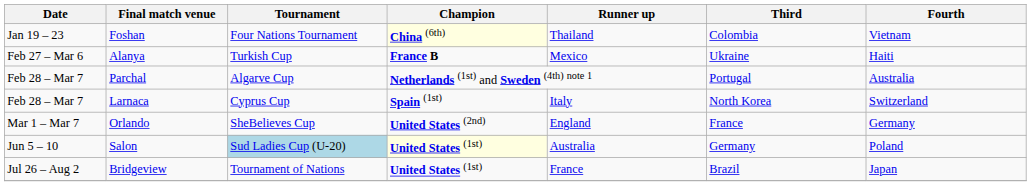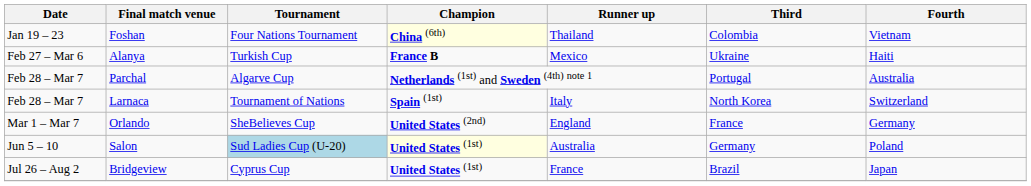 <table class="wikitable">
 <tr>
 <th width=125px>Date</th>
 <th width=150px>Final match venue</th>
 <th width=200px>Tournament</th>
 <th width=200px>Champion</th>
 <th width=200px>Runner up</th>
 <th width=200px>Third</th>
 <th width=200px>Fourth</th>
 </tr>
 <tr>
 <td>Jan 19 – 23</td>
 <td> <a href='#'>Foshan</a></td>
 <td><a href='#'>Four Nations Tournament</a></td>
 <td bgcolor=lightyellow> <strong><a href='#'>China</a></strong> <sup>(6th)</sup></td>
 <td> <a href='#'>Thailand</a></td>
 <td> <a href='#'>Colombia</a></td>
 <td> <a href='#'>Vietnam</a></td>
 </tr>
 <tr>
 <td>Feb 27 – Mar 6</td>
 <td> <a href='#'>Alanya</a></td>
 <td><a href='#'>Turkish Cup</a></td>
 <td> <strong><a href='#'>France</a> B</strong></td>
 <td> <a href='#'>Mexico</a></td>
 <td> <a href='#'>Ukraine</a></td>
 <td> <a href='#'>Haiti</a></td>
 </tr>
 <tr>
 <td>Feb 28 – Mar 7</td>
 <td> <a href='#'>Parchal</a></td>
 <td><a href='#'>Algarve Cup</a></td>
 <td colspan=2> <strong><a href='#'>Netherlands</a></strong> <sup>(1st)</sup> and  <strong><a href='#'>Sweden</a></strong> <sup>(4th)</sup> <sup>note 1</sup></td>
 <td> <a href='#'>Portugal</a></td>
 <td> <a href='#'>Australia</a></td>
 </tr>
 <tr>
 <td>Feb 28 – Mar 7</td>
 <td> <a href='#'>Larnaca</a></td>
-<td><a href='#'>Cyprus Cup</a></td>
+<td><a href='#'>Tournament of Nations</a></td>
 <td> <strong><a href='#'>Spain</a></strong> <sup>(1st)</sup></td>
 <td> <a href='#'>Italy</a></td>
 <td> <a href='#'>North Korea</a></td>
 <td> <a href='#'>Switzerland</a></td>
 </tr>
 <tr>
 <td>Mar 1 – Mar 7</td>
 <td> <a href='#'>Orlando</a></td>
 <td><a href='#'>SheBelieves Cup</a></td>
 <td> <strong><a href='#'>United States</a></strong> <sup>(2nd)</sup></td>
 <td> <a href='#'>England</a></td>
 <td> <a href='#'>France</a></td>
 <td> <a href='#'>Germany</a></td>
 </tr>
 <tr>
 <td>Jun 5 – 10</td>
 <td> <a href='#'>Salon</a></td>
 <td bgcolor=lightblue><a href='#'>Sud Ladies Cup</a> (U-20)</td>
 <td bgcolor=lightyellow> <strong><a href='#'>United States</a></strong> <sup>(1st)</sup></td>
 <td> <a href='#'>Australia</a></td>
 <td> <a href='#'>Germany</a></td>
 <td> <a href='#'>Poland</a></td>
 </tr>
 <tr>
 <td>Jul 26 – Aug 2</td>
 <td> <a href='#'>Bridgeview</a></td>
-<td><a href='#'>Tournament of Nations</a></td>
+<td><a href='#'>Cyprus Cup</a></td>
 <td> <strong><a href='#'>United States</a></strong> <sup>(1st)</sup></td>
 <td> <a href='#'>France</a></td>
 <td> <a href='#'>Brazil</a></td>
 <td> <a href='#'>Japan</a></td>
 </tr>
 <tr>
 </tr>
 </table>
